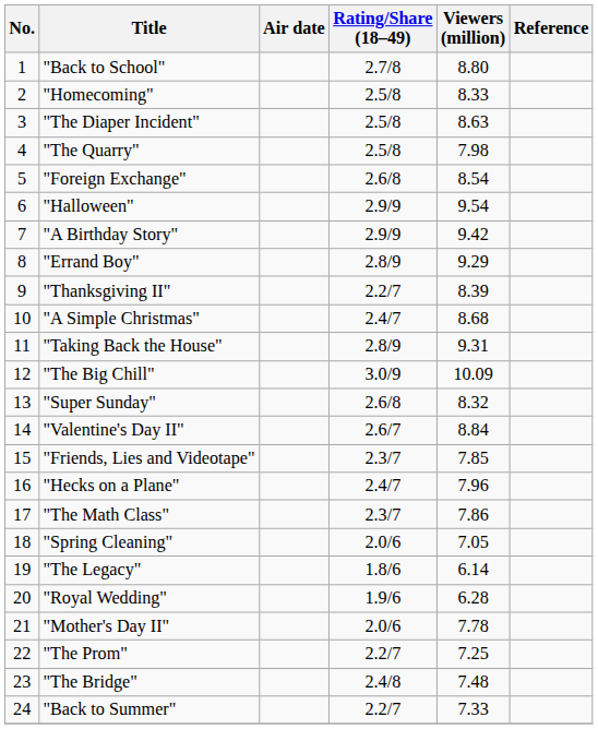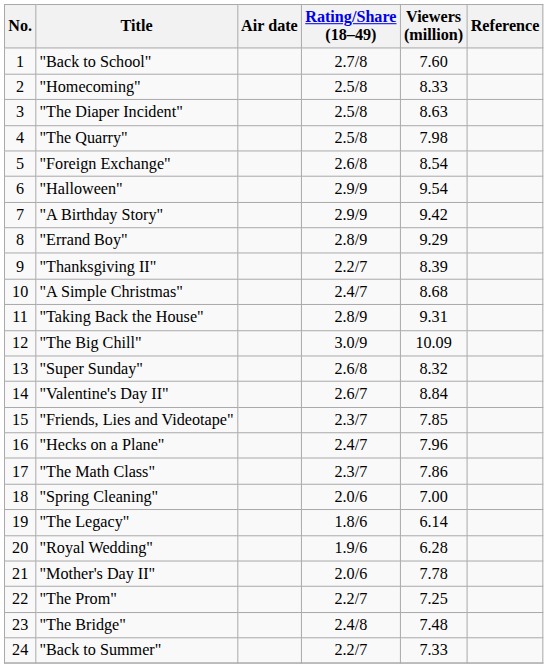 <table class="wikitable">
 <tr>
 <th>No.</th>
 <th>Title</th>
 <th>Air date</th>
 <th><a href='#'>Rating/Share</a><br>(18–49)</th>
 <th>Viewers<br>(million)</th>
 <th>Reference</th>
 </tr>
 <tr>
 <td style="text-align:center">1</td>
 <td>"Back to School"</td>
 <td></td>
 <td style="text-align:center">2.7/8</td>
-<td style="text-align:center">8.80</td>
+<td style="text-align:center">7.60</td>
 <td style="text-align:center"></td>
 </tr>
 <tr>
 <td style="text-align:center">2</td>
 <td>"Homecoming"</td>
 <td></td>
 <td style="text-align:center">2.5/8</td>
 <td style="text-align:center">8.33</td>
 <td style="text-align:center"></td>
 </tr>
 <tr>
 <td style="text-align:center">3</td>
 <td>"The Diaper Incident"</td>
 <td></td>
 <td style="text-align:center">2.5/8</td>
 <td style="text-align:center">8.63</td>
 <td style="text-align:center"></td>
 </tr>
 <tr>
 <td style="text-align:center">4</td>
 <td>"The Quarry"</td>
 <td></td>
 <td style="text-align:center">2.5/8</td>
 <td style="text-align:center">7.98</td>
 <td style="text-align:center"></td>
 </tr>
 <tr>
 <td style="text-align:center">5</td>
 <td>"Foreign Exchange"</td>
 <td></td>
 <td style="text-align:center">2.6/8</td>
 <td style="text-align:center">8.54</td>
 <td style="text-align:center"></td>
 </tr>
 <tr>
 <td style="text-align:center">6</td>
 <td>"Halloween"</td>
 <td></td>
 <td style="text-align:center">2.9/9</td>
 <td style="text-align:center">9.54</td>
 <td style="text-align:center"></td>
 </tr>
 <tr>
 <td style="text-align:center">7</td>
 <td>"A Birthday Story"</td>
 <td></td>
 <td style="text-align:center">2.9/9</td>
 <td style="text-align:center">9.42</td>
 <td style="text-align:center"></td>
 </tr>
 <tr>
 <td style="text-align:center">8</td>
 <td>"Errand Boy"</td>
 <td></td>
 <td style="text-align:center">2.8/9</td>
 <td style="text-align:center">9.29</td>
 <td style="text-align:center"></td>
 </tr>
 <tr>
 <td style="text-align:center">9</td>
 <td>"Thanksgiving II"</td>
 <td></td>
 <td style="text-align:center">2.2/7</td>
 <td style="text-align:center">8.39</td>
 <td style="text-align:center"></td>
 </tr>
 <tr>
 <td style="text-align:center">10</td>
 <td>"A Simple Christmas"</td>
 <td></td>
 <td style="text-align:center">2.4/7</td>
 <td style="text-align:center">8.68</td>
 <td style="text-align:center"></td>
 </tr>
 <tr>
 <td style="text-align:center">11</td>
 <td>"Taking Back the House"</td>
 <td></td>
 <td style="text-align:center">2.8/9</td>
 <td style="text-align:center">9.31</td>
 <td style="text-align:center"></td>
 </tr>
 <tr>
 <td style="text-align:center">12</td>
 <td>"The Big Chill"</td>
 <td></td>
 <td style="text-align:center">3.0/9</td>
 <td style="text-align:center">10.09</td>
 <td style="text-align:center"></td>
 </tr>
 <tr>
 <td style="text-align:center">13</td>
 <td>"Super Sunday"</td>
 <td></td>
 <td style="text-align:center">2.6/8</td>
 <td style="text-align:center">8.32</td>
 <td style="text-align:center"></td>
 </tr>
 <tr>
 <td style="text-align:center">14</td>
 <td>"Valentine's Day II"</td>
 <td></td>
 <td style="text-align:center">2.6/7</td>
 <td style="text-align:center">8.84</td>
 <td style="text-align:center"></td>
 </tr>
 <tr>
 <td style="text-align:center">15</td>
 <td>"Friends, Lies and Videotape"</td>
 <td></td>
 <td style="text-align:center">2.3/7</td>
 <td style="text-align:center">7.85</td>
 <td style="text-align:center"></td>
 </tr>
 <tr>
 <td style="text-align:center">16</td>
 <td>"Hecks on a Plane"</td>
 <td></td>
 <td style="text-align:center">2.4/7</td>
 <td style="text-align:center">7.96</td>
 <td style="text-align:center"></td>
 </tr>
 <tr>
 <td style="text-align:center">17</td>
 <td>"The Math Class"</td>
 <td></td>
 <td style="text-align:center">2.3/7</td>
 <td style="text-align:center">7.86</td>
 <td style="text-align:center"></td>
 </tr>
 <tr>
 <td style="text-align:center">18</td>
 <td>"Spring Cleaning"</td>
 <td></td>
 <td style="text-align:center">2.0/6</td>
-<td style="text-align:center">7.05</td>
+<td style="text-align:center">7.00</td>
 <td style="text-align:center"></td>
 </tr>
 <tr>
 <td style="text-align:center">19</td>
 <td>"The Legacy"</td>
 <td></td>
 <td style="text-align:center">1.8/6</td>
 <td style="text-align:center">6.14</td>
 <td style="text-align:center"></td>
 </tr>
 <tr>
 <td style="text-align:center">20</td>
 <td>"Royal Wedding"</td>
 <td></td>
 <td style="text-align:center">1.9/6</td>
 <td style="text-align:center">6.28</td>
 <td style="text-align:center"></td>
 </tr>
 <tr>
 <td style="text-align:center">21</td>
 <td>"Mother's Day II"</td>
 <td></td>
 <td style="text-align:center">2.0/6</td>
 <td style="text-align:center">7.78</td>
 <td style="text-align:center"></td>
 </tr>
 <tr>
 <td style="text-align:center">22</td>
 <td>"The Prom"</td>
 <td></td>
 <td style="text-align:center">2.2/7</td>
 <td style="text-align:center">7.25</td>
 <td style="text-align:center"></td>
 </tr>
 <tr>
 <td style="text-align:center">23</td>
 <td>"The Bridge"</td>
 <td></td>
 <td style="text-align:center">2.4/8</td>
 <td style="text-align:center">7.48</td>
 <td style="text-align:center"></td>
 </tr>
 <tr>
 <td style="text-align:center">24</td>
 <td>"Back to Summer"</td>
 <td></td>
 <td style="text-align:center">2.2/7</td>
 <td style="text-align:center">7.33</td>
 <td style="text-align:center"></td>
 </tr>
 <tr>
 </tr>
 </table>
